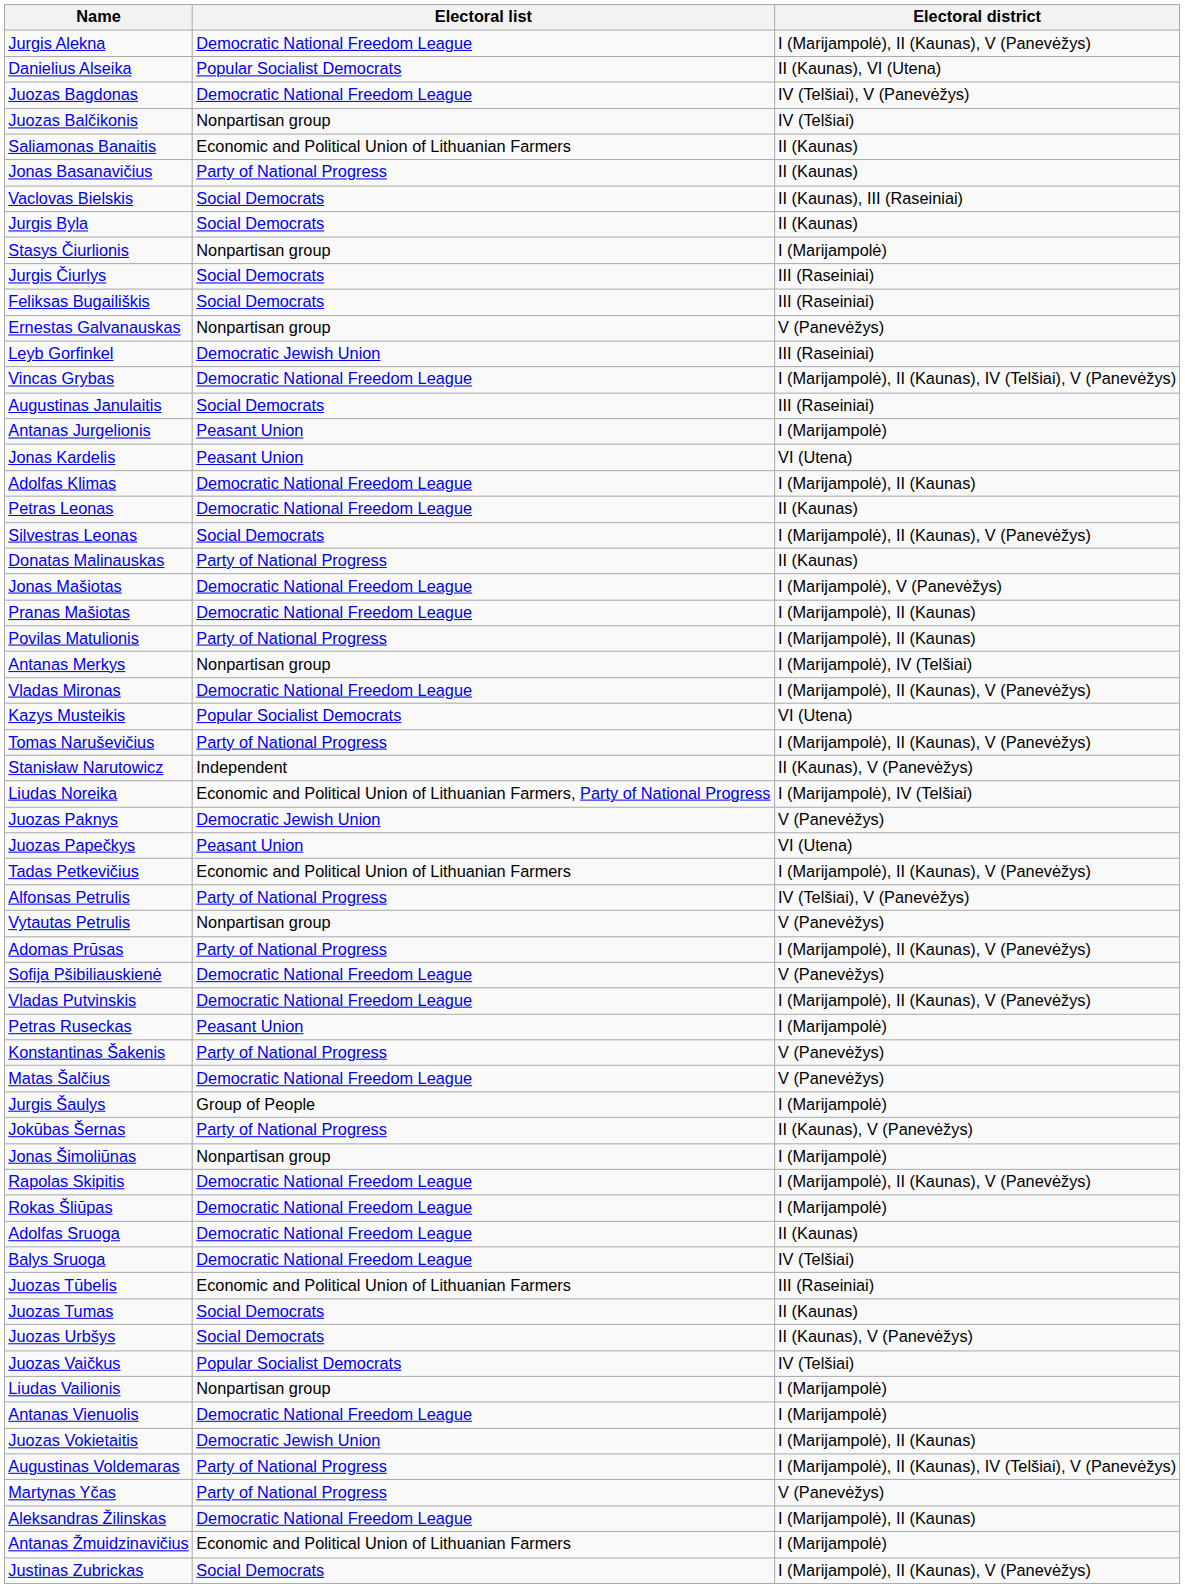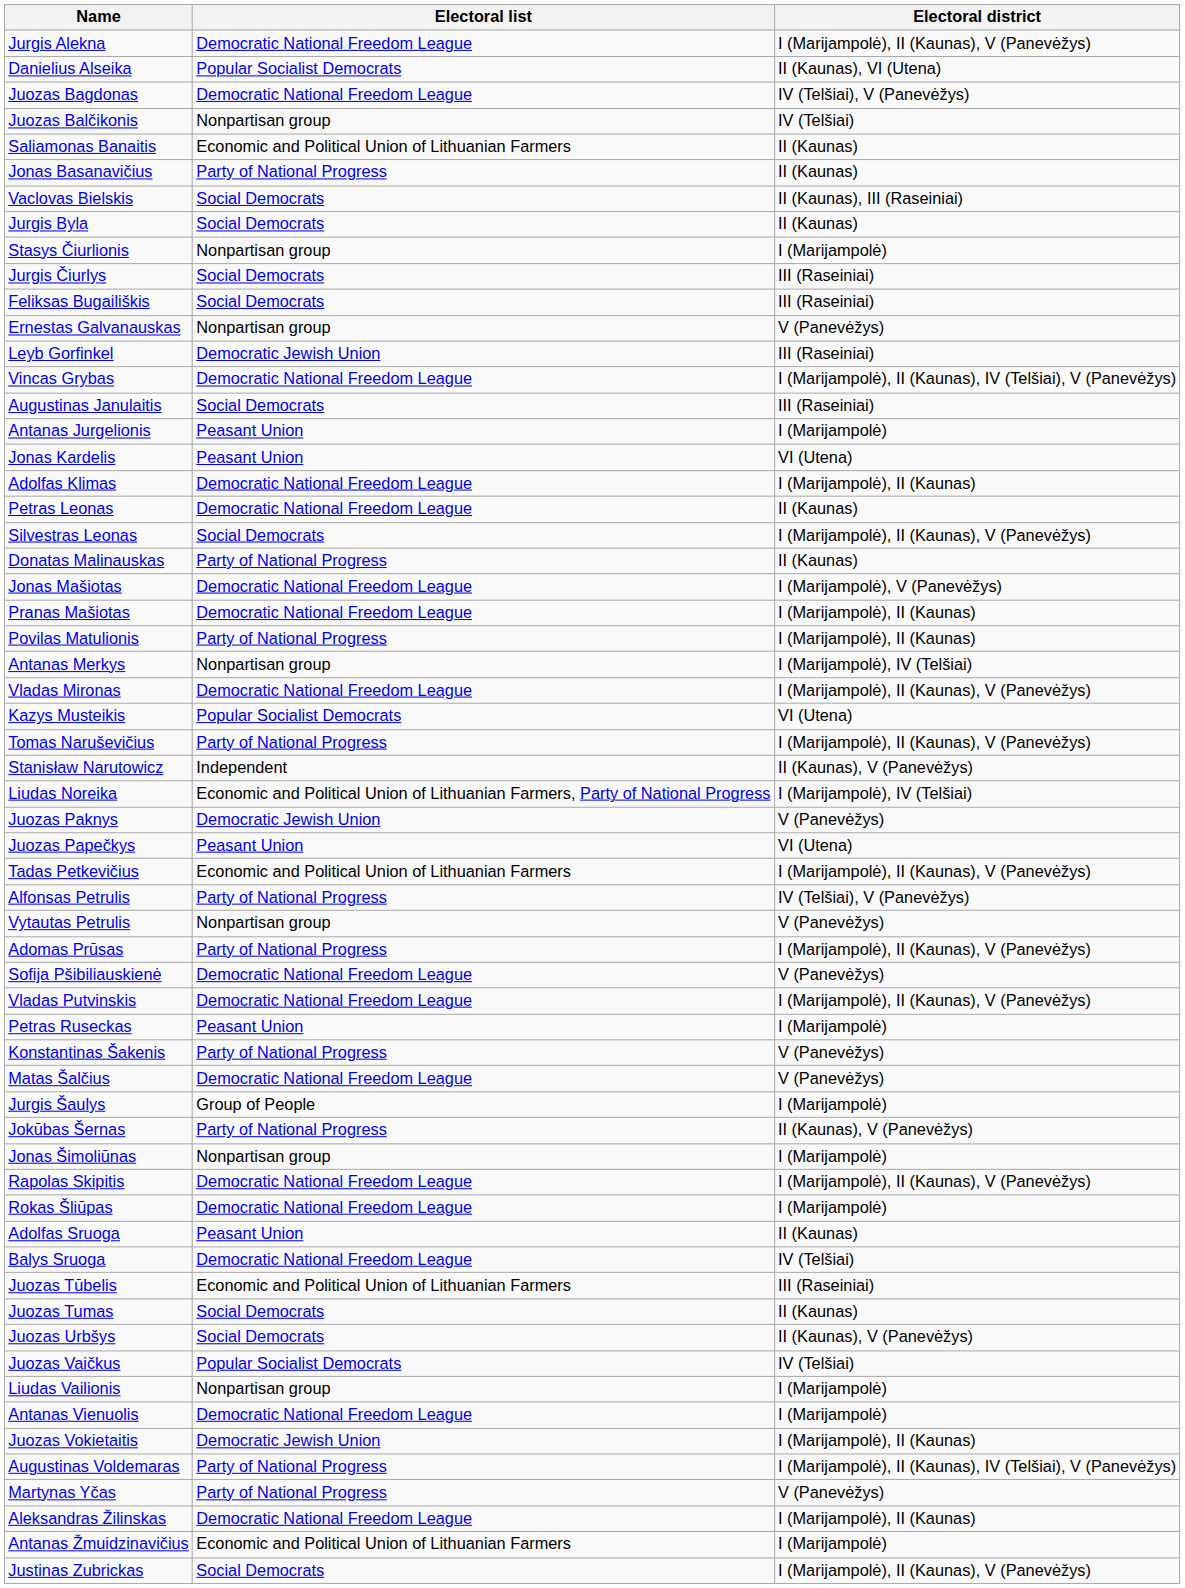 <table class="wikitable sortable">
 <tr>
 <th>Name</th>
 <th>Electoral list</th>
 <th>Electoral district</th>
 </tr>
 <tr>
 <td><a href='#'>Jurgis Alekna</a></td>
 <td><a href='#'>Democratic National Freedom League</a></td>
 <td>I (Marijampolė), II (Kaunas), V (Panevėžys)</td>
 </tr>
 <tr>
 <td><a href='#'>Danielius Alseika</a></td>
 <td><a href='#'>Popular Socialist Democrats</a></td>
 <td>II (Kaunas), VI (Utena)</td>
 </tr>
 <tr>
 <td><a href='#'>Juozas Bagdonas</a></td>
 <td><a href='#'>Democratic National Freedom League</a></td>
 <td>IV (Telšiai), V (Panevėžys)</td>
 </tr>
 <tr>
 <td><a href='#'>Juozas Balčikonis</a></td>
 <td>Nonpartisan group</td>
 <td>IV (Telšiai)</td>
 </tr>
 <tr>
 <td><a href='#'>Saliamonas Banaitis</a></td>
 <td>Economic and Political Union of Lithuanian Farmers</td>
 <td>II (Kaunas)</td>
 </tr>
 <tr>
 <td><a href='#'>Jonas Basanavičius</a></td>
 <td><a href='#'>Party of National Progress</a></td>
 <td>II (Kaunas)</td>
 </tr>
 <tr>
 <td><a href='#'>Vaclovas Bielskis</a></td>
 <td><a href='#'>Social Democrats</a></td>
 <td>II (Kaunas), III (Raseiniai)</td>
 </tr>
 <tr>
 <td><a href='#'>Jurgis Byla</a></td>
 <td><a href='#'>Social Democrats</a></td>
 <td>II (Kaunas)</td>
 </tr>
 <tr>
 <td><a href='#'>Stasys Čiurlionis</a></td>
 <td>Nonpartisan group</td>
 <td>I (Marijampolė)</td>
 </tr>
 <tr>
 <td><a href='#'>Jurgis Čiurlys</a></td>
 <td><a href='#'>Social Democrats</a></td>
 <td>III (Raseiniai)</td>
 </tr>
 <tr>
 <td><a href='#'>Feliksas Bugailiškis</a></td>
 <td><a href='#'>Social Democrats</a></td>
 <td>III (Raseiniai)</td>
 </tr>
 <tr>
 <td><a href='#'>Ernestas Galvanauskas</a></td>
 <td>Nonpartisan group</td>
 <td>V (Panevėžys)</td>
 </tr>
 <tr>
 <td><a href='#'>Leyb Gorfinkel</a></td>
 <td><a href='#'>Democratic Jewish Union</a></td>
 <td>III (Raseiniai)</td>
 </tr>
 <tr>
 <td><a href='#'>Vincas Grybas</a></td>
 <td><a href='#'>Democratic National Freedom League</a></td>
 <td>I (Marijampolė), II (Kaunas), IV (Telšiai), V (Panevėžys)</td>
 </tr>
 <tr>
 <td><a href='#'>Augustinas Janulaitis</a></td>
 <td><a href='#'>Social Democrats</a></td>
 <td>III (Raseiniai)</td>
 </tr>
 <tr>
 <td><a href='#'>Antanas Jurgelionis</a></td>
 <td><a href='#'>Peasant Union</a></td>
 <td>I (Marijampolė)</td>
 </tr>
 <tr>
 <td><a href='#'>Jonas Kardelis</a></td>
 <td><a href='#'>Peasant Union</a></td>
 <td>VI (Utena)</td>
 </tr>
 <tr>
 <td><a href='#'>Adolfas Klimas</a></td>
 <td><a href='#'>Democratic National Freedom League</a></td>
 <td>I (Marijampolė), II (Kaunas)</td>
 </tr>
 <tr>
 <td><a href='#'>Petras Leonas</a></td>
 <td><a href='#'>Democratic National Freedom League</a></td>
 <td>II (Kaunas)</td>
 </tr>
 <tr>
 <td><a href='#'>Silvestras Leonas</a></td>
 <td><a href='#'>Social Democrats</a></td>
 <td>I (Marijampolė), II (Kaunas), V (Panevėžys)</td>
 </tr>
 <tr>
 <td><a href='#'>Donatas Malinauskas</a></td>
 <td><a href='#'>Party of National Progress</a></td>
 <td>II (Kaunas)</td>
 </tr>
 <tr>
 <td><a href='#'>Jonas Mašiotas</a></td>
 <td><a href='#'>Democratic National Freedom League</a></td>
 <td>I (Marijampolė), V (Panevėžys)</td>
 </tr>
 <tr>
 <td><a href='#'>Pranas Mašiotas</a></td>
 <td><a href='#'>Democratic National Freedom League</a></td>
 <td>I (Marijampolė), II (Kaunas)</td>
 </tr>
 <tr>
 <td><a href='#'>Povilas Matulionis</a></td>
 <td><a href='#'>Party of National Progress</a></td>
 <td>I (Marijampolė), II (Kaunas)</td>
 </tr>
 <tr>
 <td><a href='#'>Antanas Merkys</a></td>
 <td>Nonpartisan group</td>
 <td>I (Marijampolė), IV (Telšiai)</td>
 </tr>
 <tr>
 <td><a href='#'>Vladas Mironas</a></td>
 <td><a href='#'>Democratic National Freedom League</a></td>
 <td>I (Marijampolė), II (Kaunas), V (Panevėžys)</td>
 </tr>
 <tr>
 <td><a href='#'>Kazys Musteikis</a></td>
 <td><a href='#'>Popular Socialist Democrats</a></td>
 <td>VI (Utena)</td>
 </tr>
 <tr>
 <td><a href='#'>Tomas Naruševičius</a></td>
 <td><a href='#'>Party of National Progress</a></td>
 <td>I (Marijampolė), II (Kaunas), V (Panevėžys)</td>
 </tr>
 <tr>
 <td><a href='#'>Stanisław Narutowicz</a></td>
 <td>Independent</td>
 <td>II (Kaunas), V (Panevėžys)</td>
 </tr>
 <tr>
 <td><a href='#'>Liudas Noreika</a></td>
 <td>Economic and Political Union of Lithuanian Farmers, <a href='#'>Party of National Progress</a></td>
 <td>I (Marijampolė), IV (Telšiai)</td>
 </tr>
 <tr>
 <td><a href='#'>Juozas Paknys</a></td>
 <td><a href='#'>Democratic Jewish Union</a></td>
 <td>V (Panevėžys)</td>
 </tr>
 <tr>
 <td><a href='#'>Juozas Papečkys</a></td>
 <td><a href='#'>Peasant Union</a></td>
 <td>VI (Utena)</td>
 </tr>
 <tr>
 <td><a href='#'>Tadas Petkevičius</a></td>
 <td>Economic and Political Union of Lithuanian Farmers</td>
 <td>I (Marijampolė), II (Kaunas), V (Panevėžys)</td>
 </tr>
 <tr>
 <td><a href='#'>Alfonsas Petrulis</a></td>
 <td><a href='#'>Party of National Progress</a></td>
 <td>IV (Telšiai), V (Panevėžys)</td>
 </tr>
 <tr>
 <td><a href='#'>Vytautas Petrulis</a></td>
 <td>Nonpartisan group</td>
 <td>V (Panevėžys)</td>
 </tr>
 <tr>
 <td><a href='#'>Adomas Prūsas</a></td>
 <td><a href='#'>Party of National Progress</a></td>
 <td>I (Marijampolė), II (Kaunas), V (Panevėžys)</td>
 </tr>
 <tr>
 <td><a href='#'>Sofija Pšibiliauskienė</a></td>
 <td><a href='#'>Democratic National Freedom League</a></td>
 <td>V (Panevėžys)</td>
 </tr>
 <tr>
 <td><a href='#'>Vladas Putvinskis</a></td>
 <td><a href='#'>Democratic National Freedom League</a></td>
 <td>I (Marijampolė), II (Kaunas), V (Panevėžys)</td>
 </tr>
 <tr>
 <td><a href='#'>Petras Ruseckas</a></td>
 <td><a href='#'>Peasant Union</a></td>
 <td>I (Marijampolė)</td>
 </tr>
 <tr>
 <td><a href='#'>Konstantinas Šakenis</a></td>
 <td><a href='#'>Party of National Progress</a></td>
 <td>V (Panevėžys)</td>
 </tr>
 <tr>
 <td><a href='#'>Matas Šalčius</a></td>
 <td><a href='#'>Democratic National Freedom League</a></td>
 <td>V (Panevėžys)</td>
 </tr>
 <tr>
 <td><a href='#'>Jurgis Šaulys</a></td>
 <td>Group of People</td>
 <td>I (Marijampolė)</td>
 </tr>
 <tr>
 <td><a href='#'>Jokūbas Šernas</a></td>
 <td><a href='#'>Party of National Progress</a></td>
 <td>II (Kaunas), V (Panevėžys)</td>
 </tr>
 <tr>
 <td><a href='#'>Jonas Šimoliūnas</a></td>
 <td>Nonpartisan group</td>
 <td>I (Marijampolė)</td>
 </tr>
 <tr>
 <td><a href='#'>Rapolas Skipitis</a></td>
 <td><a href='#'>Democratic National Freedom League</a></td>
 <td>I (Marijampolė), II (Kaunas), V (Panevėžys)</td>
 </tr>
 <tr>
 <td><a href='#'>Rokas Šliūpas</a></td>
 <td><a href='#'>Democratic National Freedom League</a></td>
 <td>I (Marijampolė)</td>
 </tr>
 <tr>
 <td><a href='#'>Adolfas Sruoga</a></td>
-<td><a href='#'>Democratic National Freedom League</a></td>
+<td><a href='#'>Peasant Union</a></td>
 <td>II (Kaunas)</td>
 </tr>
 <tr>
 <td><a href='#'>Balys Sruoga</a></td>
 <td><a href='#'>Democratic National Freedom League</a></td>
 <td>IV (Telšiai)</td>
 </tr>
 <tr>
 <td><a href='#'>Juozas Tūbelis</a></td>
 <td>Economic and Political Union of Lithuanian Farmers</td>
 <td>III (Raseiniai)</td>
 </tr>
 <tr>
 <td><a href='#'>Juozas Tumas</a></td>
 <td><a href='#'>Social Democrats</a></td>
 <td>II (Kaunas)</td>
 </tr>
 <tr>
 <td><a href='#'>Juozas Urbšys</a></td>
 <td><a href='#'>Social Democrats</a></td>
 <td>II (Kaunas), V (Panevėžys)</td>
 </tr>
 <tr>
 <td><a href='#'>Juozas Vaičkus</a></td>
 <td><a href='#'>Popular Socialist Democrats</a></td>
 <td>IV (Telšiai)</td>
 </tr>
 <tr>
 <td><a href='#'>Liudas Vailionis</a></td>
 <td>Nonpartisan group</td>
 <td>I (Marijampolė)</td>
 </tr>
 <tr>
 <td><a href='#'>Antanas Vienuolis</a></td>
 <td><a href='#'>Democratic National Freedom League</a></td>
 <td>I (Marijampolė)</td>
 </tr>
 <tr>
 <td><a href='#'>Juozas Vokietaitis</a></td>
 <td><a href='#'>Democratic Jewish Union</a></td>
 <td>I (Marijampolė), II (Kaunas)</td>
 </tr>
 <tr>
 <td><a href='#'>Augustinas Voldemaras</a></td>
 <td><a href='#'>Party of National Progress</a></td>
 <td>I (Marijampolė), II (Kaunas), IV (Telšiai), V (Panevėžys)</td>
 </tr>
 <tr>
 <td><a href='#'>Martynas Yčas</a></td>
 <td><a href='#'>Party of National Progress</a></td>
 <td>V (Panevėžys)</td>
 </tr>
 <tr>
 <td><a href='#'>Aleksandras Žilinskas</a></td>
 <td><a href='#'>Democratic National Freedom League</a></td>
 <td>I (Marijampolė), II (Kaunas)</td>
 </tr>
 <tr>
 <td><a href='#'>Antanas Žmuidzinavičius</a></td>
 <td>Economic and Political Union of Lithuanian Farmers</td>
 <td>I (Marijampolė)</td>
 </tr>
 <tr>
 <td><a href='#'>Justinas Zubrickas</a></td>
 <td><a href='#'>Social Democrats</a></td>
 <td>I (Marijampolė), II (Kaunas), V (Panevėžys)</td>
 </tr>
 </table>
